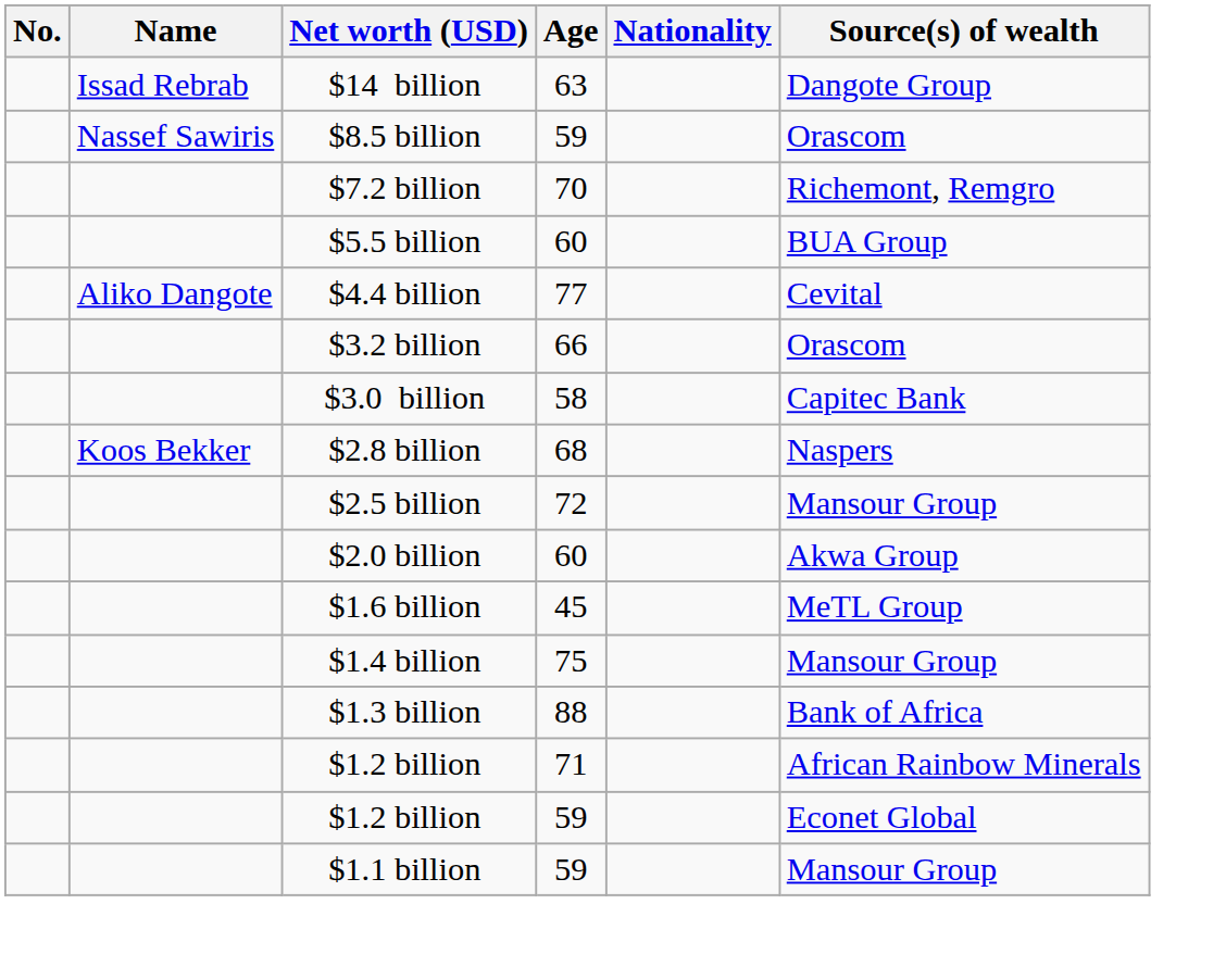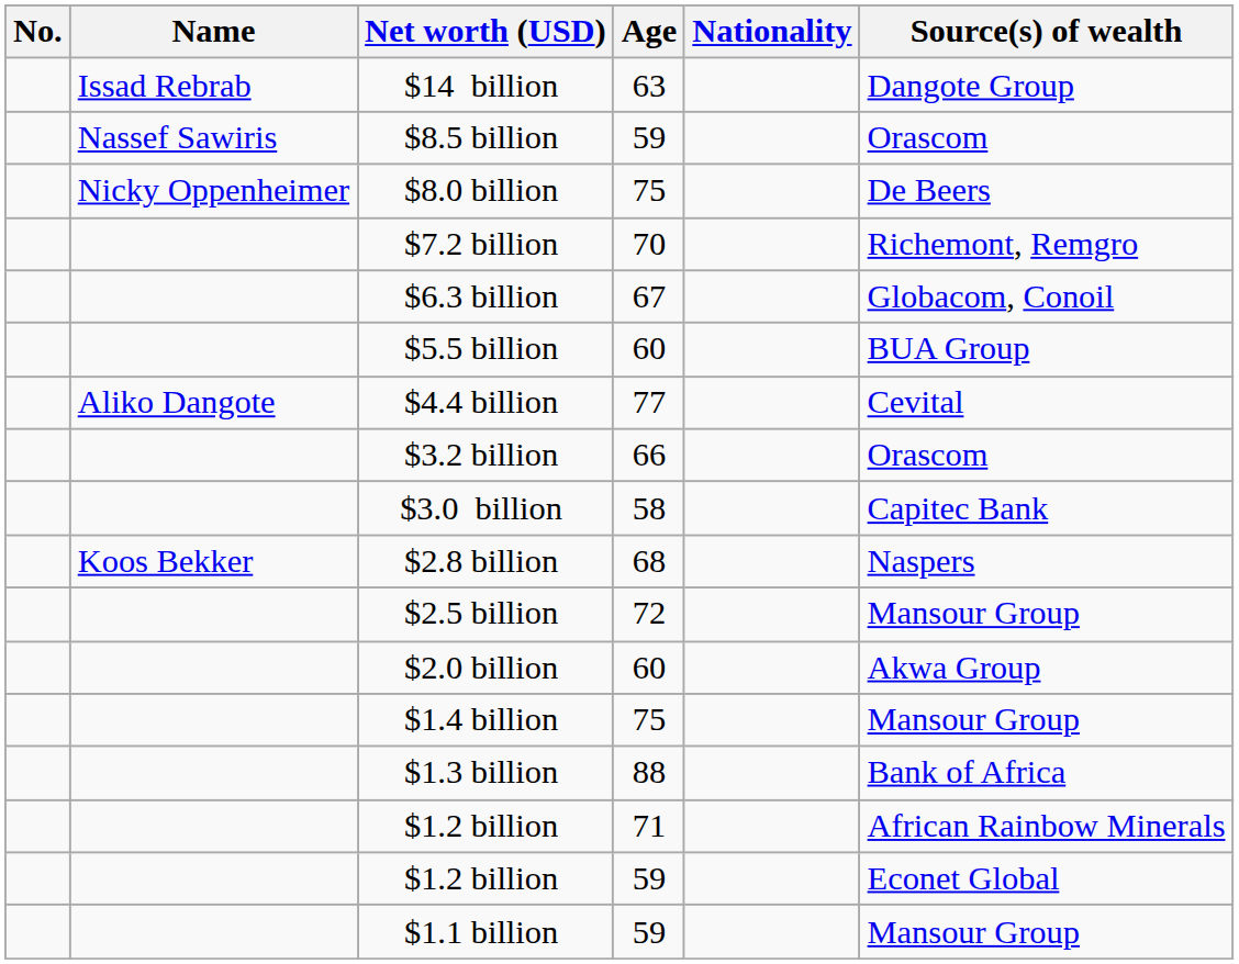 <table class="wikitable sortable sticky-header sort-under">
 <tr>
 <th>No.</th>
 <th>Name</th>
 <th><a href='#'>Net worth</a> (<a href='#'>USD</a>)</th>
 <th>Age</th>
 <th><a href='#'>Nationality</a>                   </th>
 <th>Source(s) of wealth</th>
 </tr>
 <tr>
 <td style="text-align:center;"> </td>
 <td><a href='#'>Issad Rebrab</a></td>
 <td style="text-align:center;">$14  billion </td>
 <td style="text-align:center;">63</td>
 <td></td>
 <td><a href='#'>Dangote Group</a></td>
 </tr>
 <tr>
 <td style="text-align:center;"> </td>
 <td><a href='#'>Nassef Sawiris</a></td>
 <td style="text-align:center;">$8.5 billion </td>
 <td style="text-align:center;">59</td>
 <td></td>
 <td><a href='#'>Orascom</a></td>
 </tr>
 <tr>
 <td style="text-align:center;"> </td>
+<td><a href='#'>Nicky Oppenheimer</a></td>
+<td style="text-align:center;">$8.0 billion </td>
+<td style="text-align:center;">75</td>
+<td></td>
+<td><a href='#'>De Beers</a></td>
+</tr>
+<tr>
+<td style="text-align:center;"> </td>
 <td></td>
 <td style="text-align:center;">$7.2 billion </td>
 <td style="text-align:center;">70</td>
 <td></td>
 <td><a href='#'>Richemont</a>, <a href='#'>Remgro</a></td>
+</tr>
+<tr>
+<td style="text-align:center;"> </td>
+<td></td>
+<td style="text-align:center;">$6.3 billion </td>
+<td style="text-align:center;">67</td>
+<td></td>
+<td><a href='#'>Globacom</a>, <a href='#'>Conoil</a></td>
 </tr>
 <tr>
 <td style="text-align:center;"> </td>
 <td></td>
 <td style="text-align:center;">$5.5 billion </td>
 <td style="text-align:center;">60</td>
 <td></td>
 <td><a href='#'>BUA Group</a></td>
 </tr>
 <tr>
 <td style="text-align:center;"> </td>
 <td><a href='#'>Aliko Dangote</a></td>
 <td style="text-align:center;">$4.4 billion </td>
 <td style="text-align:center;">77</td>
 <td></td>
 <td><a href='#'>Cevital</a></td>
 </tr>
 <tr>
 <td style="text-align:center;"> </td>
 <td></td>
 <td style="text-align:center;">$3.2 billion </td>
 <td style="text-align:center;">66</td>
 <td></td>
 <td><a href='#'>Orascom</a></td>
 </tr>
 <tr>
 <td style="text-align:center;"> </td>
 <td></td>
 <td style="text-align:center;">$3.0  billion </td>
 <td style="text-align:center;">58</td>
 <td></td>
 <td><a href='#'>Capitec Bank</a></td>
 </tr>
 <tr>
 <td style="text-align:center;"> </td>
 <td><a href='#'>Koos Bekker</a></td>
 <td style="text-align:center;">$2.8 billion </td>
 <td style="text-align:center;">68</td>
 <td></td>
 <td><a href='#'>Naspers</a></td>
 </tr>
 <tr>
 <td style="text-align:center;"> </td>
 <td></td>
 <td style="text-align:center;">$2.5 billion </td>
 <td style="text-align:center;">72</td>
 <td></td>
 <td><a href='#'>Mansour Group</a></td>
 </tr>
 <tr>
 <td style="text-align:center;"> </td>
 <td></td>
 <td style="text-align:center;">$2.0 billion </td>
 <td style="text-align:center;">60</td>
 <td></td>
 <td><a href='#'>Akwa Group</a></td>
 </tr>
 <tr>
 <td style="text-align:center;"> </td>
 <td></td>
-<td style="text-align:center;">$1.6 billion </td>
-<td style="text-align:center;">45</td>
-<td></td>
-<td><a href='#'>MeTL Group</a></td>
-</tr>
-<tr>
-<td style="text-align:center;"> </td>
-<td></td>
 <td style="text-align:center;">$1.4 billion </td>
 <td style="text-align:center;">75</td>
 <td></td>
 <td><a href='#'>Mansour Group</a></td>
 </tr>
 <tr>
 <td style="text-align:center;"> </td>
 <td></td>
 <td style="text-align:center;">$1.3 billion </td>
 <td style="text-align:center;">88</td>
 <td></td>
 <td><a href='#'>Bank of Africa</a></td>
 </tr>
 <tr>
 <td style="text-align:center;"> </td>
 <td></td>
 <td style="text-align:center;">$1.2 billion </td>
 <td style="text-align:center;">71</td>
 <td></td>
 <td><a href='#'>African Rainbow Minerals</a></td>
 </tr>
 <tr>
 <td style="text-align:center;"> </td>
 <td></td>
 <td style="text-align:center;">$1.2 billion </td>
 <td style="text-align:center;">59</td>
 <td></td>
 <td><a href='#'>Econet Global</a></td>
 </tr>
 <tr>
 <td style="text-align:center;"> </td>
 <td></td>
 <td style="text-align:center;">$1.1 billion </td>
 <td style="text-align:center;">59</td>
 <td></td>
 <td><a href='#'>Mansour Group</a></td>
 </tr>
 </table>
